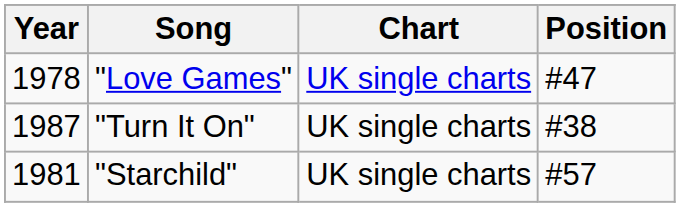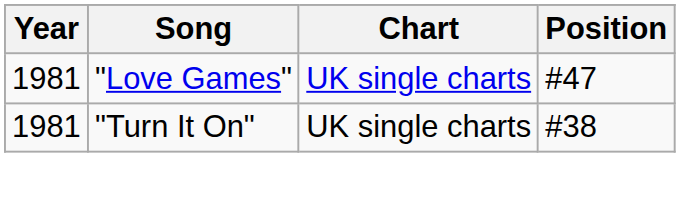 <table class="wikitable sortable">
 <tr>
 <th align="left">Year</th>
 <th align="left">Song</th>
 <th align="left">Chart</th>
 <th align="left">Position</th>
 </tr>
 <tr>
-<td>1978</td>
+<td>1981</td>
 <td>"<a href='#'>Love Games</a>"</td>
 <td><a href='#'>UK single charts</a></td>
 <td>#47</td>
 </tr>
 <tr>
-<td>1987</td>
+<td>1981</td>
 <td>"Turn It On"</td>
 <td>UK single charts</td>
 <td>#38</td>
 </tr>
-<tr>
-<td>1981</td>
-<td>"Starchild"</td>
-<td>UK single charts</td>
-<td>#57</td>
-</tr>
 </table>
